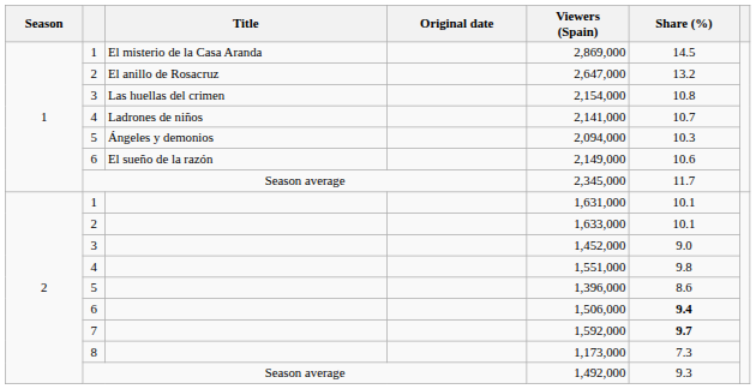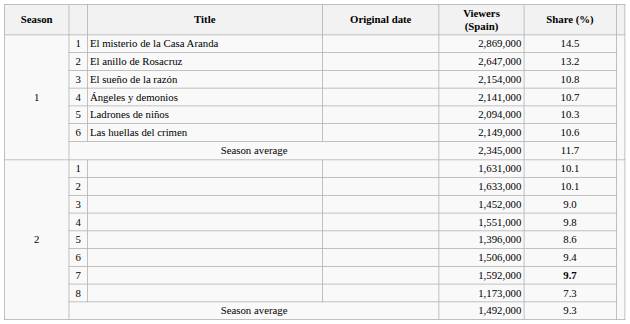 <table class="wikitable sortable plainrowheaders" style="font-size:95%; width:99%;">
 <tr>
 <th>Season</th>
 <th></th>
 <th class = "unsortable">Title</th>
 <th class = "unsortable">Original date</th>
 <th>Viewers<br>(Spain)</th>
 <th>Share (%)</th>
 <th class = "unsortable"></th>
 </tr>
 <tr>
 <td rowspan = 7 align = "center">1</td>
 <td align = "center">1</td>
 <td>El misterio de la Casa Aranda</td>
 <td align = "center"></td>
 <td align = "right">2,869,000</td>
 <td align = "center">14.5</td>
 <td rowspan = 7 align = "center"></td>
 </tr>
 <tr>
 <td align = "center">2</td>
 <td>El anillo de Rosacruz</td>
 <td align = "center"></td>
 <td align = "right">2,647,000</td>
 <td align = "center">13.2</td>
 </tr>
 <tr>
 <td align = "center">3</td>
-<td>Las huellas del crimen</td>
+<td>El sueño de la razón</td>
 <td align = "center"></td>
 <td align = "right">2,154,000</td>
 <td align = "center">10.8</td>
 </tr>
 <tr>
 <td align = "center">4</td>
-<td>Ladrones de niños</td>
+<td>Ángeles y demonios</td>
 <td align = "center"></td>
 <td align = "right">2,141,000</td>
 <td align = "center">10.7</td>
 </tr>
 <tr>
 <td align = "center">5</td>
-<td>Ángeles y demonios</td>
+<td>Ladrones de niños</td>
 <td align = "center"></td>
 <td align = "right">2,094,000</td>
 <td align = "center">10.3</td>
 </tr>
 <tr>
 <td align = "center">6</td>
-<td>El sueño de la razón</td>
+<td>Las huellas del crimen</td>
 <td align = "center"></td>
 <td align = "right">2,149,000</td>
 <td align = "center">10.6</td>
 </tr>
 <tr>
 <td colspan = 3 align = "center">Season average</td>
 <td align = "right">2,345,000</td>
 <td align = "center">11.7</td>
 </tr>
 <tr>
 <td rowspan = 9 align = "center">2</td>
 <td align = "center">1</td>
 <td></td>
 <td></td>
 <td align = "right">1,631,000</td>
 <td align = "center">10.1</td>
 <td rowspan = 9 align = "center"></td>
 </tr>
 <tr>
 <td align = "center">2</td>
 <td></td>
 <td></td>
 <td align = "right">1,633,000</td>
 <td align = "center">10.1</td>
 </tr>
 <tr>
 <td align = "center">3</td>
 <td></td>
 <td></td>
 <td align = "right">1,452,000</td>
 <td align = "center">9.0</td>
 </tr>
 <tr>
 <td align = "center">4</td>
 <td></td>
 <td></td>
 <td align = "right">1,551,000</td>
 <td align = "center">9.8</td>
 </tr>
 <tr>
 <td align = "center">5</td>
 <td></td>
 <td></td>
 <td align = "right">1,396,000</td>
 <td align = "center">8.6</td>
 </tr>
 <tr>
 <td align = "center">6</td>
 <td></td>
 <td></td>
 <td align = "right">1,506,000</td>
-<td align = "center"><strong>9.4</strong></td>
+<td align = "center">9.4</td>
 </tr>
 <tr>
 <td align = "center">7</td>
 <td></td>
 <td></td>
 <td align = "right">1,592,000</td>
 <td align = "center"><strong>9.7</strong></td>
 </tr>
 <tr>
 <td align = "center">8</td>
 <td></td>
 <td></td>
 <td align = "right">1,173,000</td>
 <td align = "center">7.3</td>
 </tr>
 <tr>
 <td align = "center" colspan = 3>Season average</td>
 <td align = "right">1,492,000</td>
 <td align = "center">9.3</td>
 </tr>
 </table>
